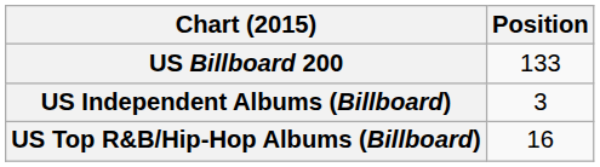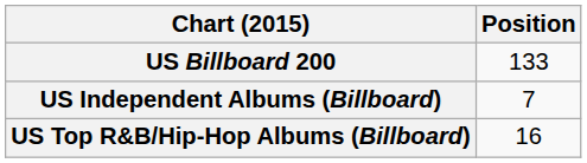 <table class="wikitable sortable plainrowheaders" style="text-align:center">
 <tr>
 <th scope="col">Chart (2015)</th>
 <th scope="col">Position</th>
 </tr>
 <tr>
 <th scope="row">US <em>Billboard</em> 200</th>
 <td style="text-align:center;">133</td>
 </tr>
 <tr>
 <th scope="row">US Independent Albums (<em>Billboard</em>)</th>
-<td style="text-align:center;">3</td>
+<td style="text-align:center;">7</td>
 </tr>
 <tr>
 <th scope="row">US Top R&B/Hip-Hop Albums (<em>Billboard</em>)</th>
 <td style="text-align:center;">16</td>
 </tr>
 </table>
